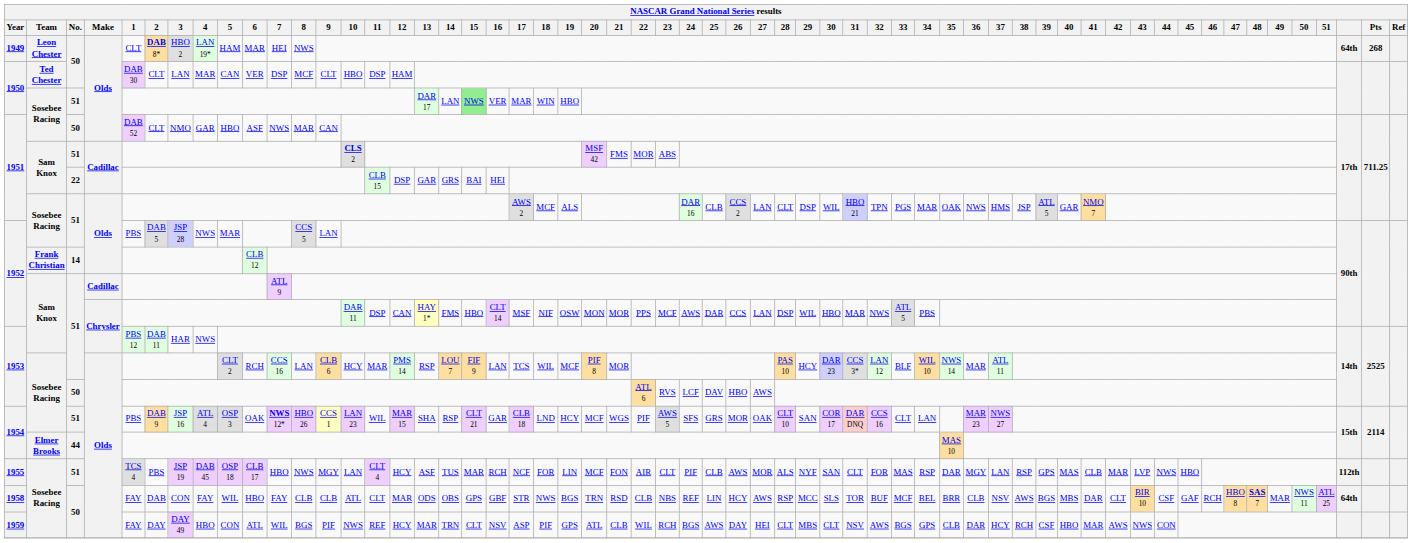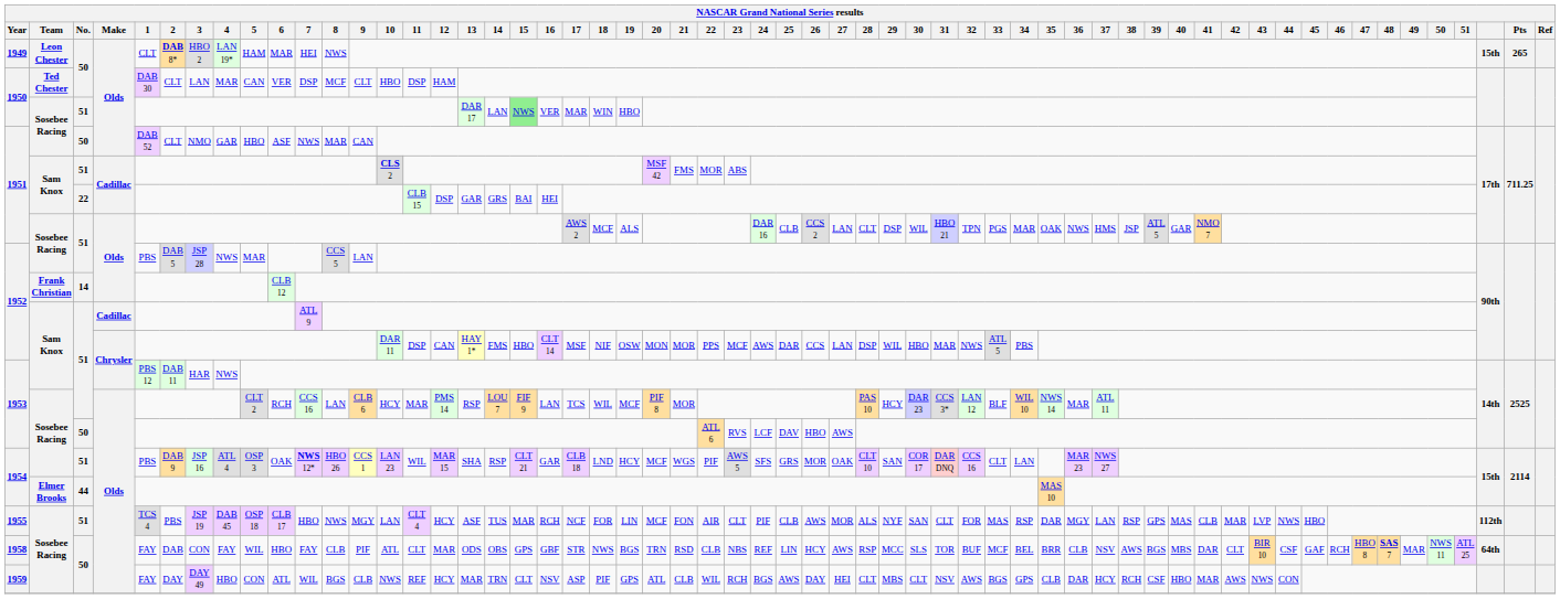 <table class="wikitable" style="text-align:center; font-size:75%">
 <tr>
 <th colspan="64"><a href='#'>NASCAR Grand National Series</a> results</th>
 </tr>
 <tr>
 <th>Year</th>
 <th>Team</th>
 <th>No.</th>
 <th>Make</th>
 <th>1</th>
 <th>2</th>
 <th>3</th>
 <th>4</th>
 <th>5</th>
 <th>6</th>
 <th>7</th>
 <th>8</th>
 <th>9</th>
 <th>10</th>
 <th>11</th>
 <th>12</th>
 <th>13</th>
 <th>14</th>
 <th>15</th>
 <th>16</th>
 <th>17</th>
 <th>18</th>
 <th>19</th>
 <th>20</th>
 <th>21</th>
 <th>22</th>
 <th>23</th>
 <th>24</th>
 <th>25</th>
 <th>26</th>
 <th>27</th>
 <th>28</th>
 <th>29</th>
 <th>30</th>
 <th>31</th>
 <th>32</th>
 <th>33</th>
 <th>34</th>
 <th>35</th>
 <th>36</th>
 <th>37</th>
 <th>38</th>
 <th>39</th>
 <th>40</th>
 <th>41</th>
 <th>42</th>
 <th>43</th>
 <th>44</th>
 <th>45</th>
 <th>46</th>
 <th>47</th>
 <th>48</th>
 <th>49</th>
 <th>50</th>
 <th>51</th>
 <th></th>
 <th>Pts</th>
 <th>Ref</th>
 </tr>
 <tr>
 <th><a href='#'>1949</a></th>
 <th><a href='#'>Leon Chester</a></th>
 <th rowspan=2>50</th>
 <th rowspan=4><a href='#'>Olds</a></th>
 <td><a href='#'>CLT</a></td>
 <td style="background:#FFDF9F;"><strong><a href='#'>DAB</a></strong><br><small>8*</small></td>
 <td style="background:#DFDFDF;"><a href='#'>HBO</a><br><small>2</small></td>
 <td style="background:#DFFFDF;"><a href='#'>LAN</a><br><small>19*</small></td>
 <td><a href='#'>HAM</a></td>
 <td><a href='#'>MAR</a></td>
 <td><a href='#'>HEI</a></td>
 <td><a href='#'>NWS</a></td>
 <td colspan=43></td>
-<th>64th</th>
-<th>268</th>
+<th>15th</th>
+<th>265</th>
 <th></th>
 </tr>
 <tr>
 <th rowspan=2><a href='#'>1950</a></th>
 <th><a href='#'>Ted Chester</a></th>
 <td style="background:#EFCFFF;"><a href='#'>DAB</a><br><small>30</small></td>
 <td><a href='#'>CLT</a></td>
 <td><a href='#'>LAN</a></td>
 <td><a href='#'>MAR</a></td>
 <td><a href='#'>CAN</a></td>
 <td><a href='#'>VER</a></td>
 <td><a href='#'>DSP</a></td>
 <td><a href='#'>MCF</a></td>
 <td><a href='#'>CLT</a></td>
 <td><a href='#'>HBO</a></td>
 <td><a href='#'>DSP</a></td>
 <td><a href='#'>HAM</a></td>
 <td colspan=39></td>
 <th rowspan=2></th>
 <th rowspan=2></th>
 <th rowspan=2></th>
 </tr>
 <tr>
 <th rowspan=2>Sosebee Racing</th>
 <th>51</th>
 <td colspan=12></td>
 <td style="background:#DFFFDF;"><a href='#'>DAR</a><br><small>17</small></td>
 <td><a href='#'>LAN</a></td>
 <td style="background: lightgreen;"><a href='#'>NWS</a></td>
 <td><a href='#'>VER</a></td>
 <td><a href='#'>MAR</a></td>
 <td><a href='#'>WIN</a></td>
 <td><a href='#'>HBO</a></td>
 <td colspan=32></td>
 </tr>
 <tr>
 <th rowspan=4><a href='#'>1951</a></th>
 <th>50</th>
 <td style="background:#EFCFFF;"><a href='#'>DAB</a><br><small>52</small></td>
 <td><a href='#'>CLT</a></td>
 <td><a href='#'>NMO</a></td>
 <td><a href='#'>GAR</a></td>
 <td><a href='#'>HBO</a></td>
 <td><a href='#'>ASF</a></td>
 <td><a href='#'>NWS</a></td>
 <td><a href='#'>MAR</a></td>
 <td><a href='#'>CAN</a></td>
 <td colspan=42></td>
 <th rowspan=4>17th</th>
 <th rowspan=4>711.25</th>
 <th rowspan=4></th>
 </tr>
 <tr>
 <th rowspan=2>Sam Knox</th>
 <th>51</th>
 <th rowspan=2><a href='#'>Cadillac</a></th>
 <td colspan=9></td>
 <td style="background:#DFDFDF;"><strong><a href='#'>CLS</a></strong><br><small>2</small></td>
 <td colspan=9></td>
 <td style="background:#EFCFFF;"><a href='#'>MSF</a><br><small>42</small></td>
 <td><a href='#'>FMS</a></td>
 <td><a href='#'>MOR</a></td>
 <td><a href='#'>ABS</a></td>
 <td colspan=28></td>
 </tr>
 <tr>
 <th>22</th>
 <td colspan=10></td>
 <td style="background:#DFFFDF;"><a href='#'>CLB</a><br><small>15</small></td>
 <td><a href='#'>DSP</a></td>
 <td><a href='#'>GAR</a></td>
 <td><a href='#'>GRS</a></td>
 <td><a href='#'>BAI</a></td>
 <td><a href='#'>HEI</a></td>
 <td colspan=35></td>
 </tr>
 <tr>
 <th rowspan=2>Sosebee Racing</th>
 <th rowspan=2>51</th>
 <th rowspan=3><a href='#'>Olds</a></th>
 <td colspan=16></td>
 <td style="background:#DFDFDF;"><a href='#'>AWS</a><br><small>2</small></td>
 <td><a href='#'>MCF</a></td>
 <td><a href='#'>ALS</a></td>
 <td colspan=4></td>
 <td style="background:#DFFFDF;"><a href='#'>DAR</a><br><small>16</small></td>
 <td><a href='#'>CLB</a></td>
 <td style="background:#DFDFDF;"><a href='#'>CCS</a><br><small>2</small></td>
 <td><a href='#'>LAN</a></td>
 <td><a href='#'>CLT</a></td>
 <td><a href='#'>DSP</a></td>
 <td><a href='#'>WIL</a></td>
 <td style="background:#CFCFFF;"><a href='#'>HBO</a><br><small>21</small></td>
 <td><a href='#'>TPN</a></td>
 <td><a href='#'>PGS</a></td>
 <td><a href='#'>MAR</a></td>
 <td><a href='#'>OAK</a></td>
 <td><a href='#'>NWS</a></td>
 <td><a href='#'>HMS</a></td>
 <td><a href='#'>JSP</a></td>
 <td style="background:#DFDFDF;"><a href='#'>ATL</a><br><small>5</small></td>
 <td><a href='#'>GAR</a></td>
 <td style="background:#FFDF9F;"><a href='#'>NMO</a><br><small>7</small></td>
 <td colspan=10></td>
 </tr>
 <tr>
 <th rowspan=4><a href='#'>1952</a></th>
 <td><a href='#'>PBS</a></td>
 <td style="background:#DFDFDF;"><a href='#'>DAB</a><br><small>5</small></td>
 <td style="background:#CFCFFF;"><a href='#'>JSP</a><br><small>28</small></td>
 <td><a href='#'>NWS</a></td>
 <td><a href='#'>MAR</a></td>
 <td colspan=2></td>
 <td style="background:#DFDFDF;"><a href='#'>CCS</a><br><small>5</small></td>
 <td><a href='#'>LAN</a></td>
 <td colspan=42></td>
 <th rowspan=4>90th</th>
 <th rowspan=4></th>
 <th rowspan=4></th>
 </tr>
 <tr>
 <th><a href='#'>Frank Christian</a></th>
 <th>14</th>
 <td colspan=5></td>
 <td style="background:#DFFFDF;"><a href='#'>CLB</a><br><small>12</small></td>
 <td colspan=45></td>
 </tr>
 <tr>
 <th rowspan=3>Sam Knox</th>
 <th rowspan=4>51</th>
 <th><a href='#'>Cadillac</a></th>
 <td colspan=6></td>
 <td style="background:#EFCFFF;"><a href='#'>ATL</a><br><small>9</small></td>
 <td colspan=44></td>
 </tr>
 <tr>
 <th rowspan=2><a href='#'>Chrysler</a></th>
 <td colspan=9></td>
 <td style="background:#DFFFDF;"><a href='#'>DAR</a><br><small>11</small></td>
 <td><a href='#'>DSP</a></td>
 <td><a href='#'>CAN</a></td>
 <td style="background:#FFFFBF;"><a href='#'>HAY</a><br><small>1*</small></td>
 <td><a href='#'>FMS</a></td>
 <td><a href='#'>HBO</a></td>
 <td style="background:#EFCFFF;"><a href='#'>CLT</a><br><small>14</small></td>
 <td><a href='#'>MSF</a></td>
 <td><a href='#'>NIF</a></td>
 <td><a href='#'>OSW</a></td>
 <td><a href='#'>MON</a></td>
 <td><a href='#'>MOR</a></td>
 <td><a href='#'>PPS</a></td>
 <td><a href='#'>MCF</a></td>
 <td><a href='#'>AWS</a></td>
 <td><a href='#'>DAR</a></td>
 <td><a href='#'>CCS</a></td>
 <td><a href='#'>LAN</a></td>
 <td><a href='#'>DSP</a></td>
 <td><a href='#'>WIL</a></td>
 <td><a href='#'>HBO</a></td>
 <td><a href='#'>MAR</a></td>
 <td><a href='#'>NWS</a></td>
 <td style="background:#DFDFDF;"><a href='#'>ATL</a><br><small>5</small></td>
 <td><a href='#'>PBS</a></td>
 <td colspan=17></td>
 </tr>
 <tr>
 <th rowspan=3><a href='#'>1953</a></th>
 <td style="background:#DFFFDF;"><a href='#'>PBS</a><br><small>12</small></td>
 <td style="background:#DFFFDF;"><a href='#'>DAB</a><br><small>11</small></td>
 <td><a href='#'>HAR</a></td>
 <td><a href='#'>NWS</a></td>
 <td colspan=47></td>
 <th rowspan=3>14th</th>
 <th rowspan=3>2525</th>
 <th rowspan=3></th>
 </tr>
 <tr>
 <th rowspan=3>Sosebee Racing</th>
 <th rowspan=7><a href='#'>Olds</a></th>
 <td colspan=4></td>
 <td style="background:#DFDFDF;"><a href='#'>CLT</a><br><small>2</small></td>
 <td><a href='#'>RCH</a></td>
 <td style="background:#DFFFDF;"><a href='#'>CCS</a><br><small>16</small></td>
 <td><a href='#'>LAN</a></td>
 <td style="background:#FFDF9F;"><a href='#'>CLB</a><br><small>6</small></td>
 <td><a href='#'>HCY</a></td>
 <td><a href='#'>MAR</a></td>
 <td style="background:#DFFFDF;"><a href='#'>PMS</a><br><small>14</small></td>
 <td><a href='#'>RSP</a></td>
 <td style="background:#FFDF9F;"><a href='#'>LOU</a><br><small>7</small></td>
 <td style="background:#FFDF9F;"><a href='#'>FIF</a><br><small>9</small></td>
 <td><a href='#'>LAN</a></td>
 <td><a href='#'>TCS</a></td>
 <td><a href='#'>WIL</a></td>
 <td><a href='#'>MCF</a></td>
 <td style="background:#FFDF9F;"><a href='#'>PIF</a><br><small>8</small></td>
 <td><a href='#'>MOR</a></td>
 <td colspan=6></td>
 <td style="background:#FFDF9F;"><a href='#'>PAS</a><br><small>10</small></td>
 <td><a href='#'>HCY</a></td>
 <td style="background:#CFCFFF;"><a href='#'>DAR</a><br><small>23</small></td>
 <td style="background:#DFDFDF;"><a href='#'>CCS</a><br><small>3*</small></td>
 <td style="background:#DFFFDF;"><a href='#'>LAN</a><br><small>12</small></td>
 <td><a href='#'>BLF</a></td>
 <td style="background:#FFDF9F;"><a href='#'>WIL</a><br><small>10</small></td>
 <td style="background:#DFFFDF;"><a href='#'>NWS</a><br><small>14</small></td>
 <td><a href='#'>MAR</a></td>
 <td style="background:#DFFFDF;"><a href='#'>ATL</a><br><small>11</small></td>
 <td colspan=14></td>
 </tr>
 <tr>
 <th>50</th>
 <td colspan=21></td>
 <td style="background:#FFDF9F;"><a href='#'>ATL</a><br><small>6</small></td>
 <td><a href='#'>RVS</a></td>
 <td><a href='#'>LCF</a></td>
 <td><a href='#'>DAV</a></td>
 <td><a href='#'>HBO</a></td>
 <td><a href='#'>AWS</a></td>
 <td colspan=24></td>
 </tr>
 <tr>
 <th rowspan=2><a href='#'>1954</a></th>
 <th>51</th>
 <td><a href='#'>PBS</a></td>
 <td style="background:#FFDF9F;"><a href='#'>DAB</a><br><small>9</small></td>
 <td style="background:#DFFFDF;"><a href='#'>JSP</a><br><small>16</small></td>
 <td style="background:#DFDFDF;"><a href='#'>ATL</a><br><small>4</small></td>
 <td style="background:#DFDFDF;"><a href='#'>OSP</a><br><small>3</small></td>
 <td><a href='#'>OAK</a></td>
 <td style="background:#EFCFFF;"><strong><a href='#'>NWS</a></strong><br><small>12*</small></td>
 <td style="background:#EFCFFF;"><a href='#'>HBO</a><br><small>26</small></td>
 <td style="background:#FFFFBF;"><a href='#'>CCS</a><br><small>1</small></td>
 <td style="background:#EFCFFF;"><a href='#'>LAN</a><br><small>23</small></td>
 <td><a href='#'>WIL</a></td>
 <td style="background:#EFCFFF;"><a href='#'>MAR</a><br><small>15</small></td>
 <td><a href='#'>SHA</a></td>
 <td><a href='#'>RSP</a></td>
 <td style="background:#EFCFFF;"><a href='#'>CLT</a><br><small>21</small></td>
 <td><a href='#'>GAR</a></td>
 <td style="background:#EFCFFF;"><a href='#'>CLB</a><br><small>18</small></td>
 <td><a href='#'>LND</a></td>
 <td><a href='#'>HCY</a></td>
 <td><a href='#'>MCF</a></td>
 <td><a href='#'>WGS</a></td>
 <td><a href='#'>PIF</a></td>
 <td style="background:#DFDFDF;"><a href='#'>AWS</a><br><small>5</small></td>
 <td><a href='#'>SFS</a></td>
 <td><a href='#'>GRS</a></td>
 <td><a href='#'>MOR</a></td>
 <td><a href='#'>OAK</a></td>
 <td style="background:#EFCFFF;"><a href='#'>CLT</a><br><small>10</small></td>
 <td><a href='#'>SAN</a></td>
 <td style="background:#EFCFFF;"><a href='#'>COR</a><br><small>17</small></td>
 <td style="background:#FFCFCF;"><a href='#'>DAR</a><br><small>DNQ</small></td>
 <td style="background:#EFCFFF;"><a href='#'>CCS</a><br><small>16</small></td>
 <td><a href='#'>CLT</a></td>
 <td><a href='#'>LAN</a></td>
 <td></td>
 <td style="background:#EFCFFF;"><a href='#'>MAR</a><br><small>23</small></td>
 <td style="background:#EFCFFF;"><a href='#'>NWS</a><br><small>27</small></td>
 <td colspan=14></td>
 <th rowspan=2>15th</th>
 <th rowspan=2>2114</th>
 <th rowspan=2></th>
 </tr>
 <tr>
 <th><a href='#'>Elmer Brooks</a></th>
 <th>44</th>
 <td colspan=34></td>
 <td style="background:#FFDF9F;"><a href='#'>MAS</a><br><small>10</small></td>
 <td colspan=16></td>
 </tr>
 <tr>
 <th><a href='#'>1955</a></th>
 <th rowspan=3>Sosebee Racing</th>
 <th>51</th>
 <td style="background:#DFDFDF;"><a href='#'>TCS</a><br><small>4</small></td>
 <td><a href='#'>PBS</a></td>
 <td style="background:#EFCFFF;"><a href='#'>JSP</a><br><small>19</small></td>
 <td style="background:#EFCFFF;"><a href='#'>DAB</a><br><small>45</small></td>
 <td style="background:#EFCFFF;"><a href='#'>OSP</a><br><small>18</small></td>
 <td style="background:#EFCFFF;"><a href='#'>CLB</a><br><small>17</small></td>
 <td><a href='#'>HBO</a></td>
 <td><a href='#'>NWS</a></td>
 <td><a href='#'>MGY</a></td>
 <td><a href='#'>LAN</a></td>
 <td style="background:#EFCFFF;"><a href='#'>CLT</a><br><small>4</small></td>
 <td><a href='#'>HCY</a></td>
 <td><a href='#'>ASF</a></td>
 <td><a href='#'>TUS</a></td>
 <td><a href='#'>MAR</a></td>
 <td><a href='#'>RCH</a></td>
 <td><a href='#'>NCF</a></td>
 <td><a href='#'>FOR</a></td>
 <td><a href='#'>LIN</a></td>
 <td><a href='#'>MCF</a></td>
 <td><a href='#'>FON</a></td>
 <td><a href='#'>AIR</a></td>
 <td><a href='#'>CLT</a></td>
 <td><a href='#'>PIF</a></td>
 <td><a href='#'>CLB</a></td>
 <td><a href='#'>AWS</a></td>
 <td><a href='#'>MOR</a></td>
 <td><a href='#'>ALS</a></td>
 <td><a href='#'>NYF</a></td>
 <td><a href='#'>SAN</a></td>
 <td><a href='#'>CLT</a></td>
 <td><a href='#'>FOR</a></td>
 <td><a href='#'>MAS</a></td>
 <td><a href='#'>RSP</a></td>
 <td><a href='#'>DAR</a></td>
 <td><a href='#'>MGY</a></td>
 <td><a href='#'>LAN</a></td>
 <td><a href='#'>RSP</a></td>
 <td><a href='#'>GPS</a></td>
 <td><a href='#'>MAS</a></td>
 <td><a href='#'>CLB</a></td>
 <td><a href='#'>MAR</a></td>
 <td><a href='#'>LVP</a></td>
 <td><a href='#'>NWS</a></td>
 <td><a href='#'>HBO</a></td>
 <td colspan=6></td>
 <th>112th</th>
 <th></th>
 <th></th>
 </tr>
 <tr>
 <th><a href='#'>1958</a></th>
 <th rowspan=2>50</th>
 <td><a href='#'>FAY</a></td>
 <td><a href='#'>DAB</a></td>
 <td><a href='#'>CON</a></td>
 <td><a href='#'>FAY</a></td>
 <td><a href='#'>WIL</a></td>
 <td><a href='#'>HBO</a></td>
 <td><a href='#'>FAY</a></td>
 <td><a href='#'>CLB</a></td>
-<td><a href='#'>CLB</a></td>
+<td><a href='#'>PIF</a></td>
 <td><a href='#'>ATL</a></td>
 <td><a href='#'>CLT</a></td>
 <td><a href='#'>MAR</a></td>
 <td><a href='#'>ODS</a></td>
 <td><a href='#'>OBS</a></td>
 <td><a href='#'>GPS</a></td>
 <td><a href='#'>GBF</a></td>
 <td><a href='#'>STR</a></td>
 <td><a href='#'>NWS</a></td>
 <td><a href='#'>BGS</a></td>
 <td><a href='#'>TRN</a></td>
 <td><a href='#'>RSD</a></td>
 <td><a href='#'>CLB</a></td>
 <td><a href='#'>NBS</a></td>
 <td><a href='#'>REF</a></td>
 <td><a href='#'>LIN</a></td>
 <td><a href='#'>HCY</a></td>
 <td><a href='#'>AWS</a></td>
 <td><a href='#'>RSP</a></td>
 <td><a href='#'>MCC</a></td>
 <td><a href='#'>SLS</a></td>
 <td><a href='#'>TOR</a></td>
 <td><a href='#'>BUF</a></td>
 <td><a href='#'>MCF</a></td>
 <td><a href='#'>BEL</a></td>
 <td><a href='#'>BRR</a></td>
 <td><a href='#'>CLB</a></td>
 <td><a href='#'>NSV</a></td>
 <td><a href='#'>AWS</a></td>
 <td><a href='#'>BGS</a></td>
 <td><a href='#'>MBS</a></td>
 <td><a href='#'>DAR</a></td>
 <td><a href='#'>CLT</a></td>
 <td style="background:#FFDF9F"><a href='#'>BIR</a><br><small>10</small></td>
 <td><a href='#'>CSF</a></td>
 <td><a href='#'>GAF</a></td>
 <td><a href='#'>RCH</a></td>
 <td style="background:#FFDF9F"><a href='#'>HBO</a><br><small>8</small></td>
 <td style="background:#FFDF9F"><strong><a href='#'>SAS</a></strong><br><small>7</small></td>
 <td><a href='#'>MAR</a></td>
 <td style="background:#DFFFDF"><a href='#'>NWS</a><br><small>11</small></td>
 <td style="background:#EFCFFF"><a href='#'>ATL</a><br><small>25</small></td>
 <th>64th</th>
 <th></th>
 <th></th>
 </tr>
 <tr>
 <th><a href='#'>1959</a></th>
 <td><a href='#'>FAY</a></td>
 <td><a href='#'>DAY</a></td>
 <td style="background:#EFCFFF;"><a href='#'>DAY</a><br><small>49</small></td>
 <td><a href='#'>HBO</a></td>
 <td><a href='#'>CON</a></td>
 <td><a href='#'>ATL</a></td>
 <td><a href='#'>WIL</a></td>
 <td><a href='#'>BGS</a></td>
-<td><a href='#'>PIF</a></td>
+<td><a href='#'>CLB</a></td>
 <td><a href='#'>NWS</a></td>
 <td><a href='#'>REF</a></td>
 <td><a href='#'>HCY</a></td>
 <td><a href='#'>MAR</a></td>
 <td><a href='#'>TRN</a></td>
 <td><a href='#'>CLT</a></td>
 <td><a href='#'>NSV</a></td>
 <td><a href='#'>ASP</a></td>
 <td><a href='#'>PIF</a></td>
 <td><a href='#'>GPS</a></td>
 <td><a href='#'>ATL</a></td>
 <td><a href='#'>CLB</a></td>
 <td><a href='#'>WIL</a></td>
 <td><a href='#'>RCH</a></td>
 <td><a href='#'>BGS</a></td>
 <td><a href='#'>AWS</a></td>
 <td><a href='#'>DAY</a></td>
 <td><a href='#'>HEI</a></td>
 <td><a href='#'>CLT</a></td>
 <td><a href='#'>MBS</a></td>
 <td><a href='#'>CLT</a></td>
 <td><a href='#'>NSV</a></td>
 <td><a href='#'>AWS</a></td>
 <td><a href='#'>BGS</a></td>
 <td><a href='#'>GPS</a></td>
 <td><a href='#'>CLB</a></td>
 <td><a href='#'>DAR</a></td>
 <td><a href='#'>HCY</a></td>
 <td><a href='#'>RCH</a></td>
 <td><a href='#'>CSF</a></td>
 <td><a href='#'>HBO</a></td>
 <td><a href='#'>MAR</a></td>
 <td><a href='#'>AWS</a></td>
 <td><a href='#'>NWS</a></td>
 <td><a href='#'>CON</a></td>
 <td colspan=7></td>
 <th></th>
 <th></th>
 <th></th>
 </tr>
 <tr>
 </tr>
 </table>
